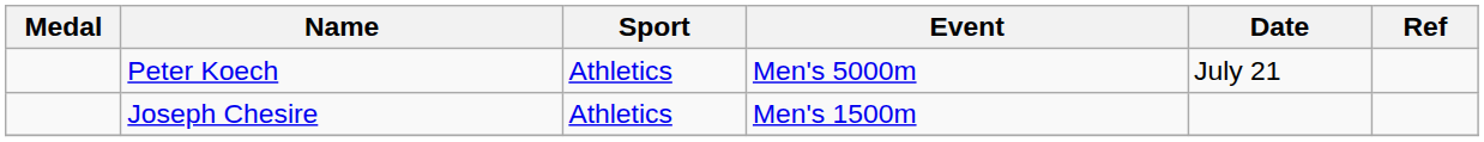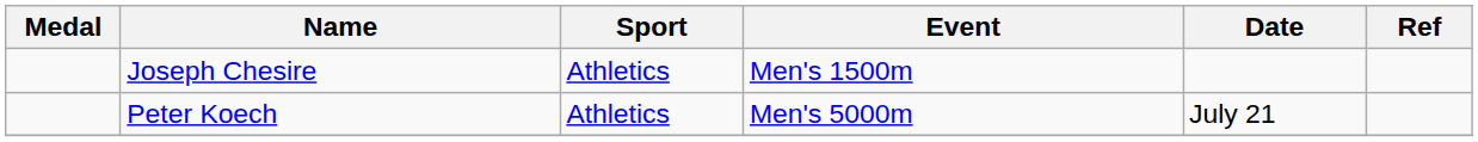 <table class="wikitable sortable" style="font-size:100%">
 <tr>
 <th width="60">Medal</th>
 <th width="250">Name</th>
 <th width="100">Sport</th>
 <th width="250">Event</th>
 <th width="100">Date</th>
 <th width="55">Ref</th>
 </tr>
 <tr>
 <td></td>
+<td><a href='#'>Joseph Chesire</a></td>
+<td><a href='#'>Athletics</a></td>
+<td><a href='#'>Men's 1500m</a></td>
+<td></td>
+<td></td>
+</tr>
+<tr>
+<td></td>
 <td><a href='#'>Peter Koech</a></td>
 <td><a href='#'>Athletics</a></td>
 <td><a href='#'>Men's 5000m</a></td>
 <td>July 21</td>
 <td></td>
 </tr>
 <tr>
-<td></td>
-<td><a href='#'>Joseph Chesire</a></td>
-<td><a href='#'>Athletics</a></td>
-<td><a href='#'>Men's 1500m</a></td>
-<td></td>
-<td></td>
-</tr>
-<tr>
 </tr>
 </table>
